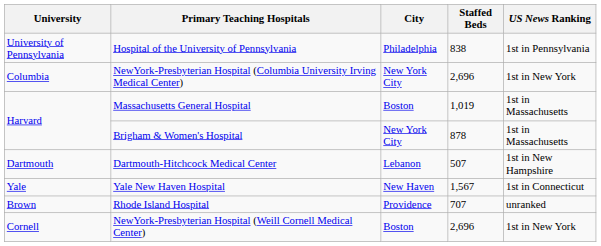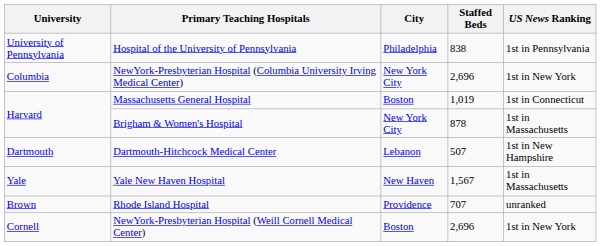 <table class="wikitable sortable" style="width:100%">
 <tr>
 <th>University</th>
 <th>Primary Teaching Hospitals</th>
 <th>City</th>
 <th>Staffed Beds</th>
 <th><em>US News</em> Ranking</th>
 </tr>
 <tr>
 <td><a href='#'>University of Pennsylvania</a></td>
 <td><a href='#'>Hospital of the University of Pennsylvania</a></td>
 <td><a href='#'>Philadelphia</a></td>
 <td>838</td>
 <td>1st in Pennsylvania</td>
 </tr>
 <tr>
 <td><a href='#'>Columbia</a></td>
 <td><a href='#'>NewYork-Presbyterian Hospital</a> (<a href='#'>Columbia University Irving Medical Center</a>)</td>
 <td><a href='#'>New York City</a></td>
 <td>2,696</td>
 <td>1st in New York</td>
 </tr>
 <tr>
 <td rowspan="2"><a href='#'>Harvard</a></td>
 <td><a href='#'>Massachusetts General Hospital</a></td>
 <td><a href='#'>Boston</a></td>
 <td>1,019</td>
-<td>1st in Massachusetts</td>
+<td>1st in Connecticut</td>
 </tr>
 <tr>
 <td><a href='#'>Brigham & Women's Hospital</a></td>
 <td><a href='#'>New York City</a></td>
 <td>878</td>
 <td>1st in Massachusetts</td>
 </tr>
 <tr>
 <td><a href='#'>Dartmouth</a></td>
 <td><a href='#'>Dartmouth-Hitchcock Medical Center</a></td>
 <td><a href='#'>Lebanon</a></td>
 <td>507</td>
 <td>1st in New Hampshire</td>
 </tr>
 <tr>
 <td><a href='#'>Yale</a></td>
 <td><a href='#'>Yale New Haven Hospital</a></td>
 <td><a href='#'>New Haven</a></td>
 <td>1,567</td>
-<td>1st in Connecticut</td>
+<td>1st in Massachusetts</td>
 </tr>
 <tr>
 <td><a href='#'>Brown</a></td>
 <td><a href='#'>Rhode Island Hospital</a></td>
 <td><a href='#'>Providence</a></td>
 <td>707</td>
 <td>unranked</td>
 </tr>
 <tr>
 <td><a href='#'>Cornell</a></td>
 <td><a href='#'>NewYork-Presbyterian Hospital</a> (<a href='#'>Weill Cornell Medical Center</a>)</td>
 <td><a href='#'>Boston</a></td>
 <td>2,696</td>
 <td>1st in New York</td>
 </tr>
 </table>
